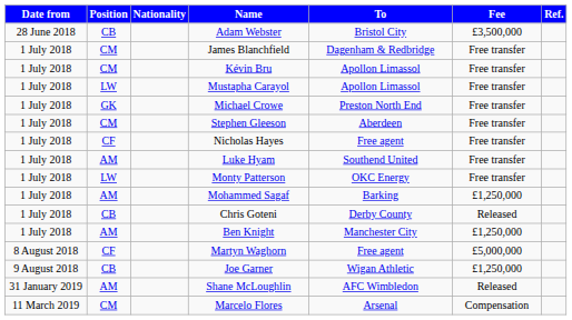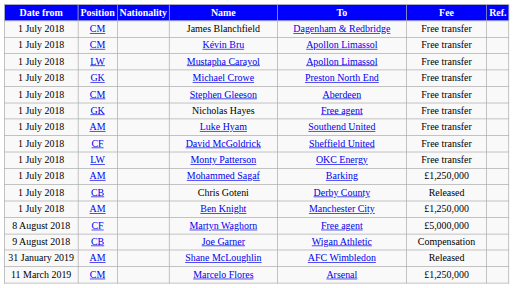 <table class="wikitable"  style="text-align:center; font-size:90%; ">
 <tr>
 <th style="background:#0000FF; color:white; width:100px;">Date from</th>
 <th style="background:#0000FF; color:white; width:50px;">Position</th>
 <th style="background:#0000FF; color:white; width:50px;">Nationality</th>
 <th style="background:#0000FF; color:white; width:150px;">Name</th>
 <th style="background:#0000FF; color:white; width:180px;">To</th>
 <th style="background:#0000FF; color:white; width:110px;">Fee</th>
 <th style="background:#0000FF; color:white; width:25px;">Ref.</th>
-</tr>
-<tr>
-<td>28 June 2018</td>
-<td><a href='#'>CB</a></td>
-<td></td>
-<td><a href='#'>Adam Webster</a></td>
-<td> <a href='#'>Bristol City</a></td>
-<td>£3,500,000</td>
-<td></td>
 </tr>
 <tr>
 <td>1 July 2018</td>
 <td><a href='#'>CM</a></td>
 <td></td>
 <td>James Blanchfield</td>
 <td> <a href='#'>Dagenham & Redbridge</a></td>
 <td>Free transfer</td>
 <td></td>
 </tr>
 <tr>
 <td>1 July 2018</td>
 <td><a href='#'>CM</a></td>
 <td></td>
 <td><a href='#'>Kévin Bru</a></td>
 <td> <a href='#'>Apollon Limassol</a></td>
 <td>Free transfer</td>
 <td></td>
 </tr>
 <tr>
 <td>1 July 2018</td>
 <td><a href='#'>LW</a></td>
 <td></td>
 <td><a href='#'>Mustapha Carayol</a></td>
 <td> <a href='#'>Apollon Limassol</a></td>
 <td>Free transfer</td>
 <td></td>
 </tr>
 <tr>
 <td>1 July 2018</td>
 <td><a href='#'>GK</a></td>
 <td></td>
 <td><a href='#'>Michael Crowe</a></td>
 <td> <a href='#'>Preston North End</a></td>
 <td>Free transfer</td>
 <td></td>
 </tr>
 <tr>
 <td>1 July 2018</td>
 <td><a href='#'>CM</a></td>
 <td></td>
 <td><a href='#'>Stephen Gleeson</a></td>
 <td> <a href='#'>Aberdeen</a></td>
 <td>Free transfer</td>
 <td></td>
 </tr>
 <tr>
 <td>1 July 2018</td>
-<td><a href='#'>CF</a></td>
+<td><a href='#'>GK</a></td>
 <td></td>
 <td>Nicholas Hayes</td>
 <td><a href='#'>Free agent</a></td>
 <td>Free transfer</td>
 <td></td>
 </tr>
 <tr>
 <td>1 July 2018</td>
 <td><a href='#'>AM</a></td>
 <td></td>
 <td><a href='#'>Luke Hyam</a></td>
 <td> <a href='#'>Southend United</a></td>
+<td>Free transfer</td>
+<td></td>
+</tr>
+<tr>
+<td>1 July 2018</td>
+<td><a href='#'>CF</a></td>
+<td></td>
+<td><a href='#'>David McGoldrick</a></td>
+<td> <a href='#'>Sheffield United</a></td>
 <td>Free transfer</td>
 <td></td>
 </tr>
 <tr>
 <td>1 July 2018</td>
 <td><a href='#'>LW</a></td>
 <td></td>
 <td><a href='#'>Monty Patterson</a></td>
 <td> <a href='#'>OKC Energy</a></td>
 <td>Free transfer</td>
 <td></td>
 </tr>
 <tr>
 <td>1 July 2018</td>
 <td><a href='#'>AM</a></td>
 <td></td>
 <td><a href='#'>Mohammed Sagaf</a></td>
 <td> <a href='#'>Barking</a></td>
 <td>£1,250,000</td>
 <td></td>
 </tr>
 <tr>
 <td>1 July 2018</td>
 <td><a href='#'>CB</a></td>
 <td></td>
 <td>Chris Goteni</td>
 <td> <a href='#'>Derby County</a></td>
 <td>Released</td>
 <td></td>
 </tr>
 <tr>
 <td>1 July 2018</td>
 <td><a href='#'>AM</a></td>
 <td></td>
 <td><a href='#'>Ben Knight</a></td>
 <td> <a href='#'>Manchester City</a></td>
 <td>£1,250,000</td>
 <td></td>
 </tr>
 <tr>
 <td>8 August 2018</td>
 <td><a href='#'>CF</a></td>
 <td></td>
 <td><a href='#'>Martyn Waghorn</a></td>
 <td><a href='#'>Free agent</a></td>
 <td>£5,000,000</td>
 <td></td>
 </tr>
 <tr>
 <td>9 August 2018</td>
 <td><a href='#'>CB</a></td>
 <td></td>
 <td><a href='#'>Joe Garner</a></td>
 <td> <a href='#'>Wigan Athletic</a></td>
-<td>£1,250,000</td>
+<td>Compensation</td>
 <td></td>
 </tr>
 <tr>
 <td>31 January 2019</td>
 <td><a href='#'>AM</a></td>
 <td></td>
 <td><a href='#'>Shane McLoughlin</a></td>
 <td> <a href='#'>AFC Wimbledon</a></td>
 <td>Released</td>
 <td></td>
 </tr>
 <tr>
 <td>11 March 2019</td>
 <td><a href='#'>CM</a></td>
 <td></td>
 <td><a href='#'>Marcelo Flores</a></td>
 <td> <a href='#'>Arsenal</a></td>
-<td>Compensation</td>
+<td>£1,250,000</td>
 <td></td>
 </tr>
 </table>
